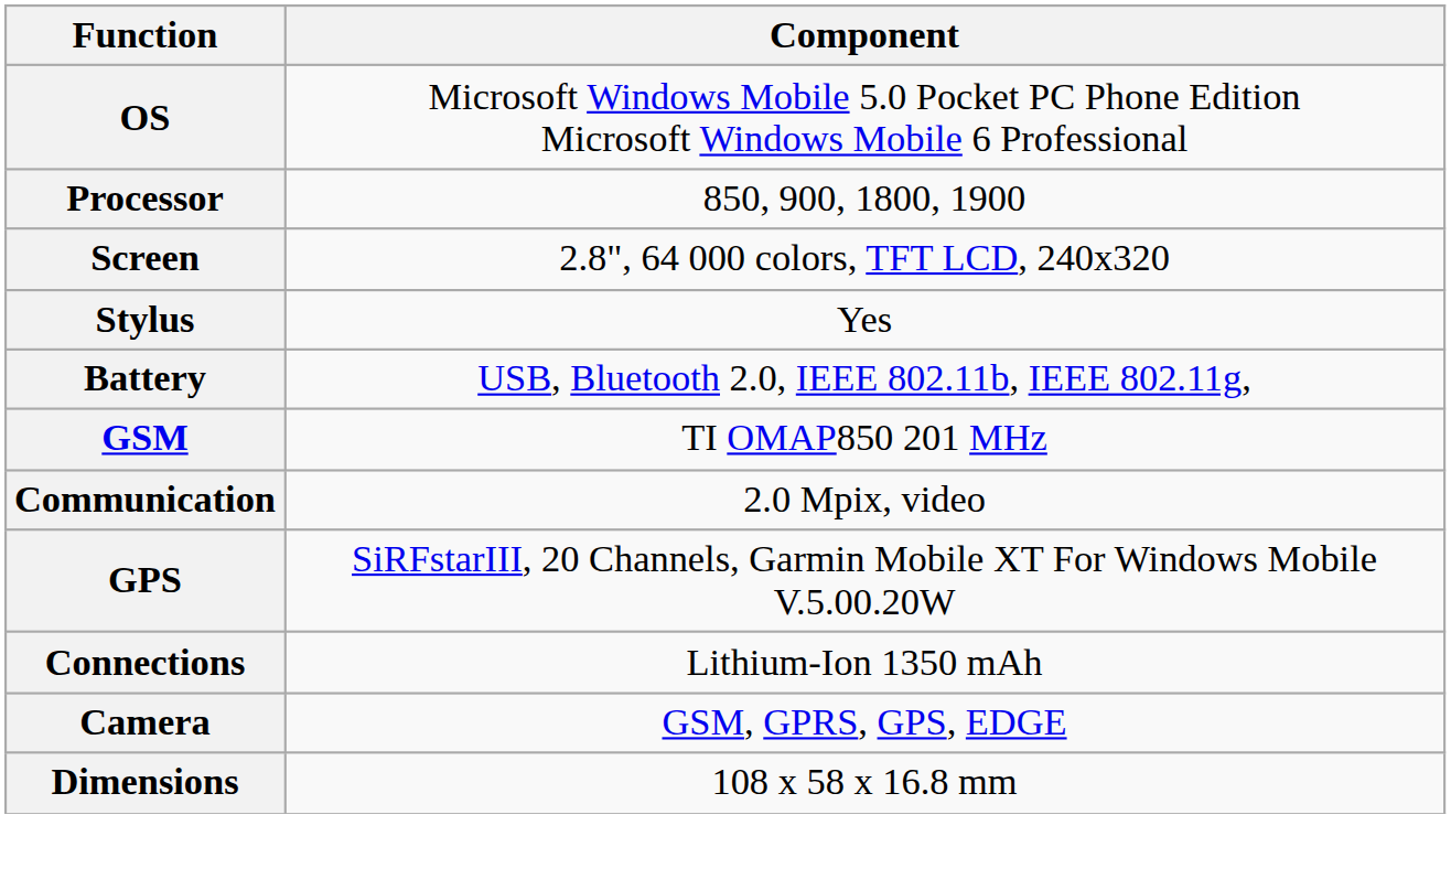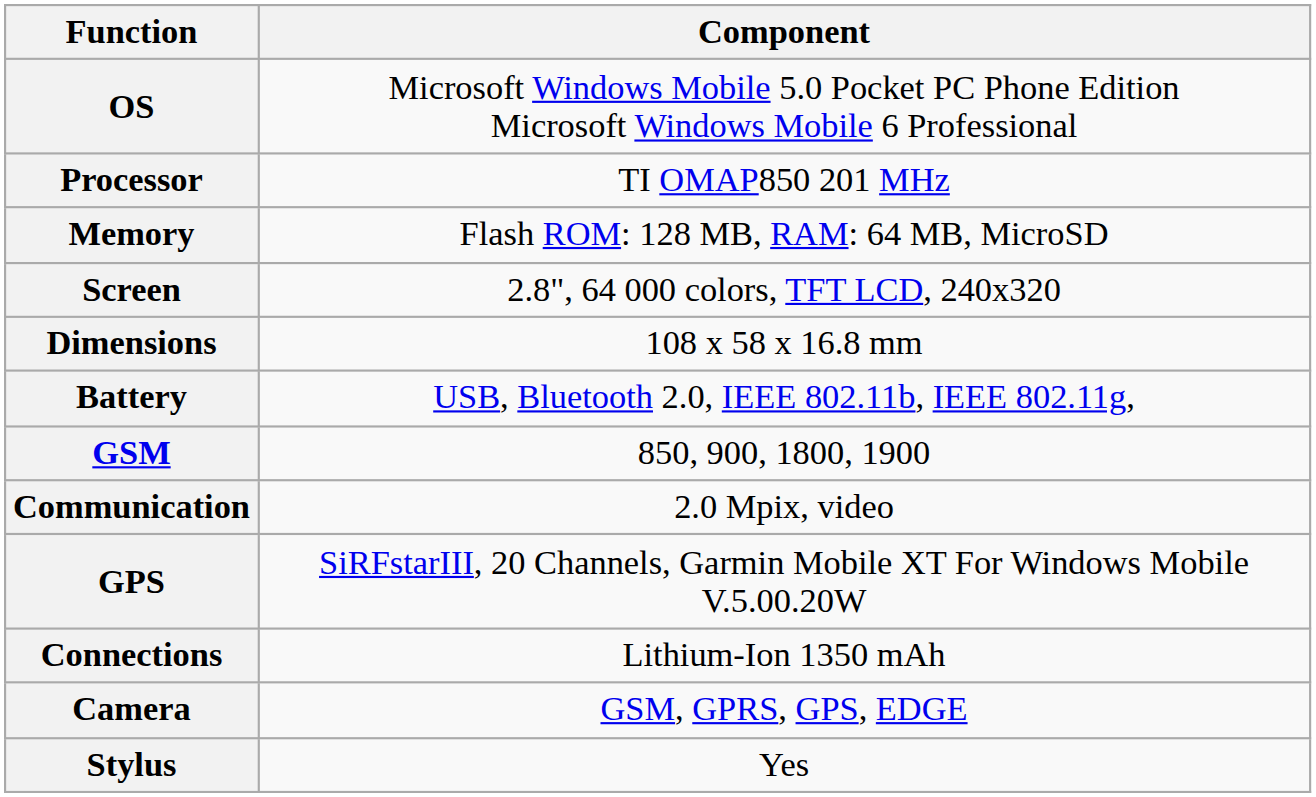 <table class="wikitable" style="text-align:center">
 <tr>
 <th>Function</th>
 <th>Component</th>
 </tr>
 <tr>
 <th>OS</th>
 <td>Microsoft <a href='#'>Windows Mobile</a> 5.0 Pocket PC Phone Edition<br>Microsoft <a href='#'>Windows Mobile</a> 6 Professional</td>
 </tr>
 <tr>
 <th>Processor</th>
-<td>850, 900, 1800, 1900</td>
+<td>TI <a href='#'>OMAP</a>850 201 <a href='#'>MHz</a></td>
+</tr>
+<tr>
+<th>Memory</th>
+<td>Flash <a href='#'>ROM</a>: 128 MB, <a href='#'>RAM</a>: 64 MB, MicroSD</td>
 </tr>
 <tr>
 <th>Screen</th>
 <td>2.8", 64 000 colors, <a href='#'>TFT LCD</a>, 240x320</td>
 </tr>
 <tr>
-<th>Stylus</th>
-<td>Yes</td>
+<th>Dimensions</th>
+<td>108 x 58 x 16.8 mm</td>
 </tr>
 <tr>
 <th>Battery</th>
 <td><a href='#'>USB</a>, <a href='#'>Bluetooth</a> 2.0, <a href='#'>IEEE 802.11b</a>, <a href='#'>IEEE 802.11g</a>,</td>
 </tr>
 <tr>
 <th><a href='#'>GSM</a></th>
-<td>TI <a href='#'>OMAP</a>850 201 <a href='#'>MHz</a></td>
+<td>850, 900, 1800, 1900</td>
 </tr>
 <tr>
 <th>Communication</th>
 <td>2.0 Mpix, video</td>
 </tr>
 <tr>
 <th>GPS</th>
 <td><a href='#'>SiRFstarIII</a>, 20 Channels, Garmin Mobile XT For Windows Mobile V.5.00.20W</td>
 </tr>
 <tr>
 <th>Connections</th>
 <td>Lithium-Ion 1350 mAh</td>
 </tr>
 <tr>
 <th>Camera</th>
 <td><a href='#'>GSM</a>, <a href='#'>GPRS</a>, <a href='#'>GPS</a>, <a href='#'>EDGE</a></td>
 </tr>
 <tr>
-<th>Dimensions</th>
-<td>108 x 58 x 16.8 mm</td>
+<th>Stylus</th>
+<td>Yes</td>
 </tr>
 </table>
